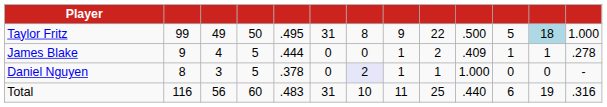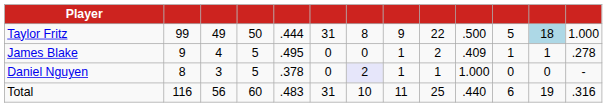 <table class="wikitable" style="text-align:center">
 <tr>
 <th style="background:#CD231F; color:white" width="200px">Player</th>
 <th style="background:#CD231F; color:white" width="40px"></th>
 <th style="background:#CD231F; color:white" width="40px"></th>
 <th style="background:#CD231F; color:white" width="40px"></th>
 <th style="background:#CD231F; color:white" width="40px"></th>
 <th style="background:#CD231F; color:white" width="40px"></th>
 <th style="background:#CD231F; color:white" width="40px"></th>
 <th style="background:#CD231F; color:white" width="40px"></th>
 <th style="background:#CD231F; color:white" width="40px"></th>
 <th style="background:#CD231F; color:white" width="40px"></th>
 <th style="background:#CD231F; color:white" width="40px"></th>
 <th style="background:#CD231F; color:white" width="40px"></th>
 <th style="background:#CD231F; color:white" width="40px"></th>
 </tr>
 <tr>
 <td style="text-align:left"><a href='#'>Taylor Fritz</a></td>
 <td>99</td>
 <td>49</td>
 <td>50</td>
-<td>.495</td>
+<td>.444</td>
 <td>31</td>
 <td>8</td>
 <td>9</td>
 <td>22</td>
 <td>.500</td>
 <td>5</td>
 <td style="background: lightblue;">18</td>
 <td>1.000</td>
 </tr>
 <tr>
 <td style="text-align:left"><a href='#'>James Blake</a></td>
 <td>9</td>
 <td>4</td>
 <td>5</td>
-<td>.444</td>
+<td>.495</td>
 <td>0</td>
 <td>0</td>
 <td>1</td>
 <td>2</td>
 <td>.409</td>
 <td>1</td>
 <td>1</td>
 <td>.278</td>
 </tr>
 <tr>
 <td style="text-align:left"><a href='#'>Daniel Nguyen</a></td>
 <td>8</td>
 <td>3</td>
 <td>5</td>
 <td>.378</td>
 <td>0</td>
 <td style="background: lavender;">2</td>
 <td>1</td>
 <td>1</td>
 <td>1.000</td>
 <td>0</td>
 <td>0</td>
 <td>-</td>
 </tr>
 <tr>
 <td style="text-align:left">Total</td>
 <td>116</td>
 <td>56</td>
 <td>60</td>
 <td>.483</td>
 <td>31</td>
 <td>10</td>
 <td>11</td>
 <td>25</td>
 <td>.440</td>
 <td>6</td>
 <td>19</td>
 <td>.316</td>
 </tr>
 </table>
